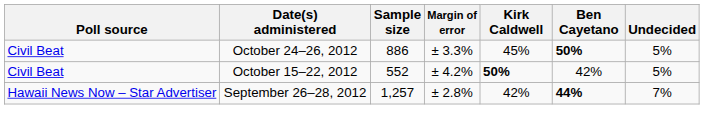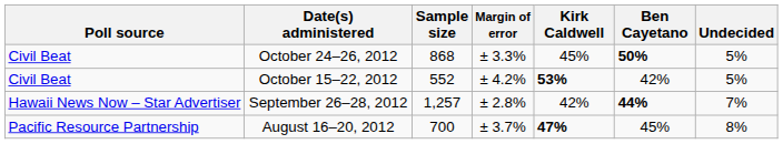 <table class="wikitable">
 <tr valign= bottom>
 <th>Poll source</th>
 <th style="width:175px;">Date(s)<br>administered</th>
 <th class=small>Sample<br>size</th>
 <th><small>Margin of<br>error</small></th>
 <th style="width:80px;">Kirk<br>Caldwell</th>
 <th style="width:80px;">Ben<br>Cayetano</th>
 <th>Undecided</th>
 </tr>
 <tr>
 <td><a href='#'>Civil Beat</a></td>
 <td align=center>October 24–26, 2012</td>
-<td align=center>886</td>
+<td align=center>868</td>
 <td align=center>± 3.3%</td>
 <td align=center>45%</td>
 <td><strong>50%</strong></td>
 <td align=center>5%</td>
 </tr>
 <tr>
 <td><a href='#'>Civil Beat</a></td>
 <td align=center>October 15–22, 2012</td>
 <td align=center>552</td>
 <td align=center>± 4.2%</td>
-<td><strong>50%</strong></td>
+<td><strong>53%</strong></td>
 <td align=center>42%</td>
 <td align=center>5%</td>
 </tr>
 <tr>
 <td><a href='#'>Hawaii News Now – Star Advertiser</a></td>
 <td align=center>September 26–28, 2012</td>
 <td align=center>1,257</td>
 <td align=center>± 2.8%</td>
 <td align=center>42%</td>
 <td><strong>44%</strong></td>
 <td align=center>7%</td>
 </tr>
+<tr>
+<td><a href='#'>Pacific Resource Partnership</a></td>
+<td align=center>August 16–20, 2012</td>
+<td align=center>700</td>
+<td align=center>± 3.7%</td>
+<td><strong>47%</strong></td>
+<td align=center>45%</td>
+<td align=center>8%</td>
+</tr>
 </table>
